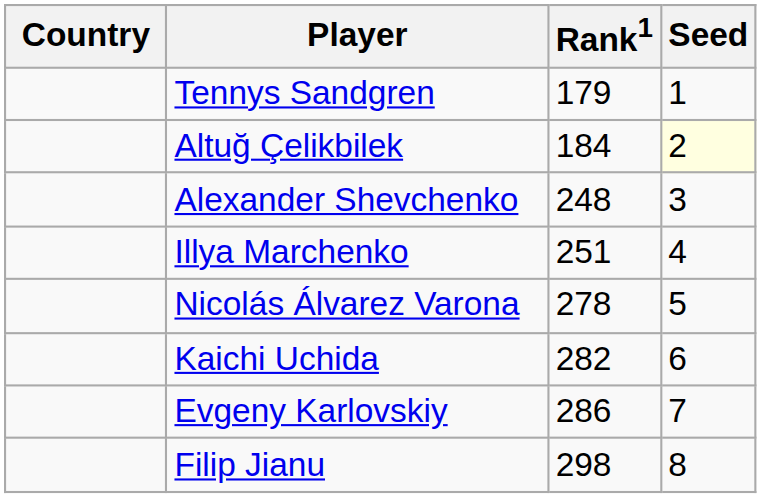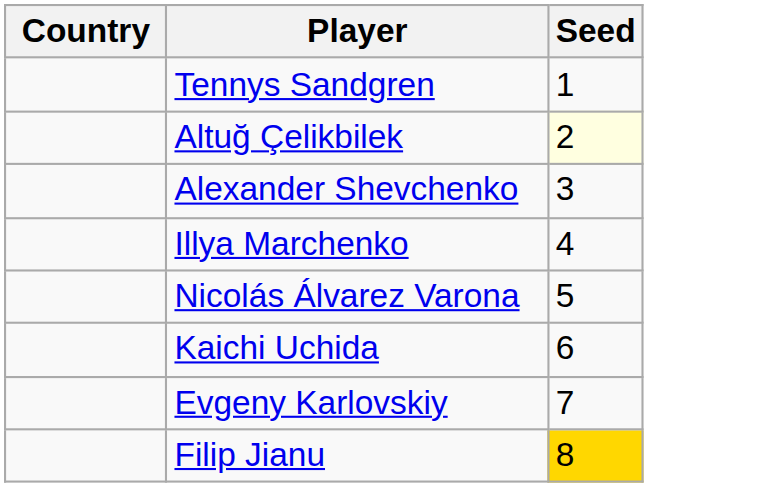 <table class="sortable wikitable">
 <tr>
 <th width="70">Country</th>
 <th width="175">Player</th>
-<th>Rank<sup>1</sup></th>
 <th>Seed</th>
 </tr>
 <tr>
 <td></td>
 <td><a href='#'>Tennys Sandgren</a></td>
-<td>179</td>
 <td>1</td>
 </tr>
 <tr>
 <td></td>
 <td><a href='#'>Altuğ Çelikbilek</a></td>
-<td>184</td>
 <td style="background: lightyellow;">2</td>
 </tr>
 <tr>
 <td></td>
 <td><a href='#'>Alexander Shevchenko</a></td>
-<td>248</td>
 <td>3</td>
 </tr>
 <tr>
 <td></td>
 <td><a href='#'>Illya Marchenko</a></td>
-<td>251</td>
 <td>4</td>
 </tr>
 <tr>
 <td></td>
 <td><a href='#'>Nicolás Álvarez Varona</a></td>
-<td>278</td>
 <td>5</td>
 </tr>
 <tr>
 <td></td>
 <td><a href='#'>Kaichi Uchida</a></td>
-<td>282</td>
 <td>6</td>
 </tr>
 <tr>
 <td></td>
 <td><a href='#'>Evgeny Karlovskiy</a></td>
-<td>286</td>
 <td>7</td>
 </tr>
 <tr>
 <td></td>
 <td><a href='#'>Filip Jianu</a></td>
-<td>298</td>
-<td>8</td>
+<td style="background: gold;">8</td>
 </tr>
 </table>
